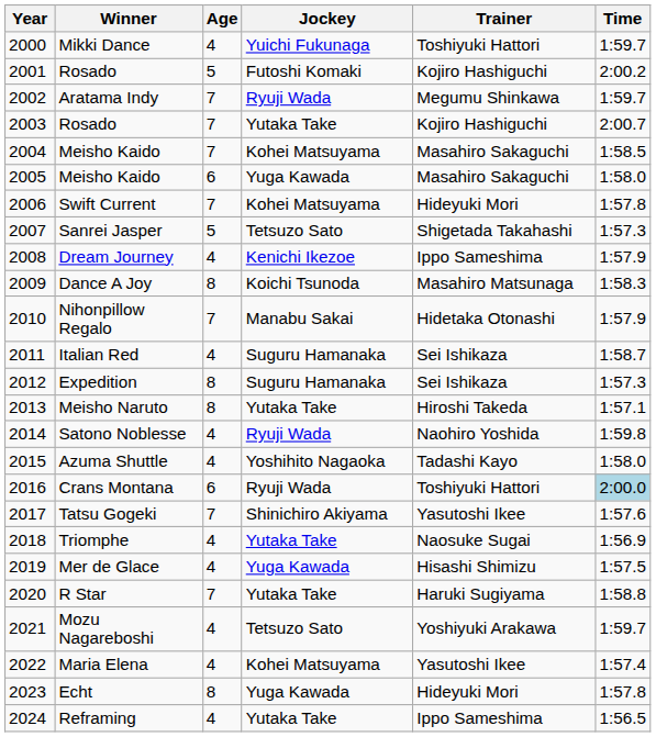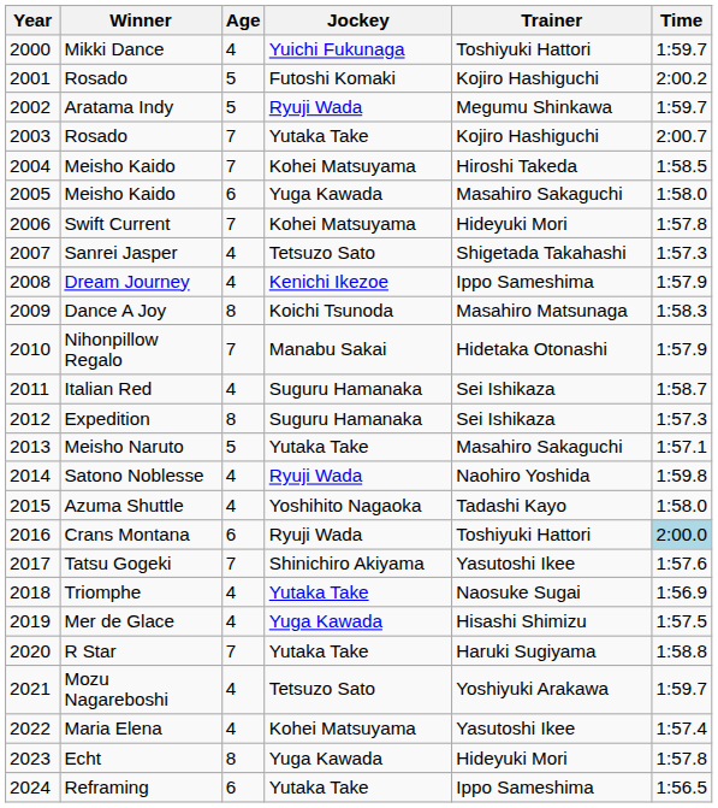 <table class="wikitable sortable" style="font-size:90%">
 <tr>
 <th width="36px">Year<br></th>
 <th width="120px">Winner<br></th>
 <th>Age<br></th>
 <th width="140px">Jockey<br></th>
 <th width="150px">Trainer<br></th>
 <th>Time<br></th>
 </tr>
 <tr>
 <td>2000</td>
 <td>Mikki Dance</td>
 <td>4</td>
 <td><a href='#'>Yuichi Fukunaga</a></td>
 <td>Toshiyuki Hattori</td>
 <td>1:59.7</td>
 </tr>
 <tr>
 <td>2001</td>
 <td>Rosado</td>
 <td>5</td>
 <td>Futoshi Komaki</td>
 <td>Kojiro Hashiguchi</td>
 <td>2:00.2</td>
 </tr>
 <tr>
 <td>2002</td>
 <td>Aratama Indy</td>
-<td>7</td>
+<td>5</td>
 <td><a href='#'>Ryuji Wada</a></td>
 <td>Megumu Shinkawa</td>
 <td>1:59.7</td>
 </tr>
 <tr>
 <td>2003</td>
 <td>Rosado</td>
 <td>7</td>
 <td>Yutaka Take</td>
 <td>Kojiro Hashiguchi</td>
 <td>2:00.7</td>
 </tr>
 <tr>
 <td>2004</td>
 <td>Meisho Kaido</td>
 <td>7</td>
 <td>Kohei Matsuyama</td>
-<td>Masahiro Sakaguchi</td>
+<td>Hiroshi Takeda</td>
 <td>1:58.5</td>
 </tr>
 <tr>
 <td>2005</td>
 <td>Meisho Kaido</td>
 <td>6</td>
 <td>Yuga Kawada</td>
 <td>Masahiro Sakaguchi</td>
 <td>1:58.0</td>
 </tr>
 <tr>
 <td>2006</td>
 <td>Swift Current</td>
 <td>7</td>
 <td>Kohei Matsuyama</td>
 <td>Hideyuki Mori</td>
 <td>1:57.8</td>
 </tr>
 <tr>
 <td>2007</td>
 <td>Sanrei Jasper</td>
-<td>5</td>
+<td>4</td>
 <td>Tetsuzo Sato</td>
 <td>Shigetada Takahashi</td>
 <td>1:57.3</td>
 </tr>
 <tr>
 <td>2008</td>
 <td><a href='#'>Dream Journey</a></td>
 <td>4</td>
 <td><a href='#'>Kenichi Ikezoe</a></td>
 <td>Ippo Sameshima</td>
 <td>1:57.9</td>
 </tr>
 <tr>
 <td>2009</td>
 <td>Dance A Joy</td>
 <td>8</td>
 <td>Koichi Tsunoda</td>
 <td>Masahiro Matsunaga</td>
 <td>1:58.3</td>
 </tr>
 <tr>
 <td>2010</td>
 <td>Nihonpillow Regalo</td>
 <td>7</td>
 <td>Manabu Sakai</td>
 <td>Hidetaka Otonashi</td>
 <td>1:57.9</td>
 </tr>
 <tr>
 <td>2011</td>
 <td>Italian Red</td>
 <td>4</td>
 <td>Suguru Hamanaka</td>
 <td>Sei Ishikaza</td>
 <td>1:58.7</td>
 </tr>
 <tr>
 <td>2012</td>
 <td>Expedition</td>
 <td>8</td>
 <td>Suguru Hamanaka</td>
 <td>Sei Ishikaza</td>
 <td>1:57.3</td>
 </tr>
 <tr>
 <td>2013</td>
 <td>Meisho Naruto</td>
-<td>8</td>
+<td>5</td>
 <td>Yutaka Take</td>
-<td>Hiroshi Takeda</td>
+<td>Masahiro Sakaguchi</td>
 <td>1:57.1</td>
 </tr>
 <tr>
 <td>2014</td>
 <td>Satono Noblesse</td>
 <td>4</td>
 <td><a href='#'>Ryuji Wada</a></td>
 <td>Naohiro Yoshida</td>
 <td>1:59.8</td>
 </tr>
 <tr>
 <td>2015</td>
 <td>Azuma Shuttle</td>
 <td>4</td>
 <td>Yoshihito Nagaoka</td>
 <td>Tadashi Kayo</td>
 <td>1:58.0</td>
 </tr>
 <tr>
 <td>2016</td>
 <td>Crans Montana</td>
 <td>6</td>
 <td>Ryuji Wada</td>
 <td>Toshiyuki Hattori</td>
 <td style="background: lightblue;">2:00.0</td>
 </tr>
 <tr>
 <td>2017</td>
 <td>Tatsu Gogeki</td>
 <td>7</td>
 <td>Shinichiro Akiyama</td>
 <td>Yasutoshi Ikee</td>
 <td>1:57.6</td>
 </tr>
 <tr>
 <td>2018</td>
 <td>Triomphe</td>
 <td>4</td>
 <td><a href='#'>Yutaka Take</a></td>
 <td>Naosuke Sugai</td>
 <td>1:56.9</td>
 </tr>
 <tr>
 <td>2019</td>
 <td>Mer de Glace</td>
 <td>4</td>
 <td><a href='#'>Yuga Kawada</a></td>
 <td>Hisashi Shimizu</td>
 <td>1:57.5</td>
 </tr>
 <tr>
 <td>2020</td>
 <td>R Star</td>
 <td>7</td>
 <td>Yutaka Take</td>
 <td>Haruki Sugiyama</td>
 <td>1:58.8</td>
 </tr>
 <tr>
 <td>2021</td>
 <td>Mozu Nagareboshi</td>
 <td>4</td>
 <td>Tetsuzo Sato</td>
 <td>Yoshiyuki Arakawa</td>
 <td>1:59.7</td>
 </tr>
 <tr>
 <td>2022</td>
 <td>Maria Elena</td>
 <td>4</td>
 <td>Kohei Matsuyama</td>
 <td>Yasutoshi Ikee</td>
 <td>1:57.4</td>
 </tr>
 <tr>
 <td>2023</td>
 <td>Echt</td>
 <td>8</td>
 <td>Yuga Kawada</td>
 <td>Hideyuki Mori</td>
 <td>1:57.8</td>
 </tr>
 <tr>
 <td>2024</td>
 <td>Reframing</td>
-<td>4</td>
+<td>6</td>
 <td>Yutaka Take</td>
 <td>Ippo Sameshima</td>
 <td>1:56.5</td>
 </tr>
 </table>
